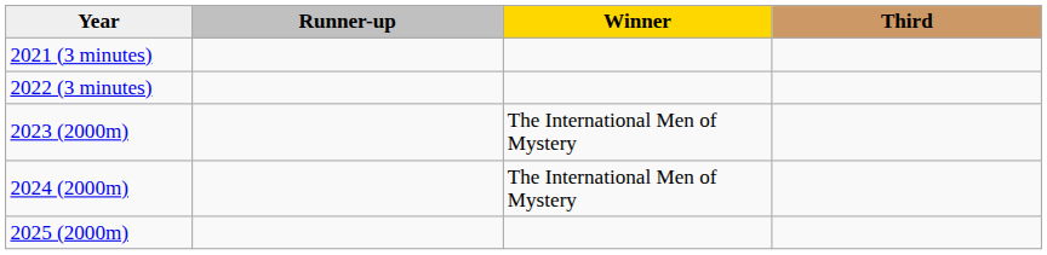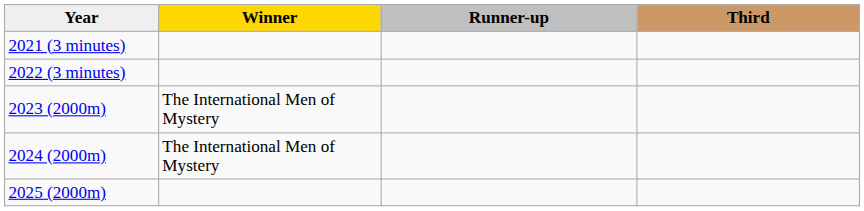 <table class="wikitable sortable" style="width:800px;">
 <tr>
 <th style="width:18%; background:#efefef;">Year</th>
+<th style="width:26%; background:gold">Winner</th>
 <th style="width:30%; background:silver">Runner-up</th>
-<th style="width:26%; background:gold">Winner</th>
 <th style="width:26%; background:#CC9966">Third</th>
 </tr>
 <tr>
 <td><a href='#'>2021 (3 minutes)</a></td>
 <td></td>
 <td></td>
 <td></td>
 </tr>
 <tr>
 <td><a href='#'>2022 (3 minutes)</a></td>
+<td><br></td>
 <td></td>
-<td><br></td>
 <td></td>
 </tr>
 <tr>
 <td><a href='#'>2023 (2000m)</a></td>
+<td>The International Men of Mystery</td>
 <td></td>
-<td>The International Men of Mystery</td>
 <td></td>
 </tr>
 <tr>
 <td><a href='#'>2024 (2000m)</a></td>
+<td>The International Men of Mystery</td>
 <td></td>
-<td>The International Men of Mystery</td>
 <td></td>
 </tr>
 <tr>
 <td><a href='#'>2025 (2000m)</a></td>
 <td></td>
 <td></td>
 <td></td>
 </tr>
 </table>
